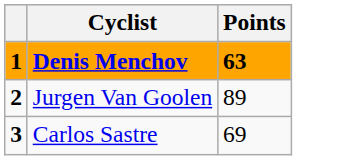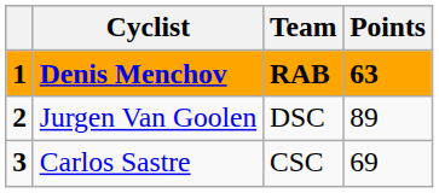 <table class="wikitable">
 <tr style="background:#ccccff;">
 <th></th>
 <th>Cyclist</th>
+<th>Team</th>
 <th>Points</th>
 </tr>
 <tr style="background:orange">
 <td><strong>1</strong></td>
 <td><strong> <a href='#'>Denis Menchov</a></strong></td>
+<td><strong>RAB</strong></td>
 <td><strong>63</strong></td>
 </tr>
 <tr>
 <td><strong>2</strong></td>
 <td> <a href='#'>Jurgen Van Goolen</a></td>
+<td>DSC</td>
 <td>89</td>
 </tr>
 <tr>
 <td><strong>3</strong></td>
 <td> <a href='#'>Carlos Sastre</a></td>
+<td>CSC</td>
 <td>69</td>
 </tr>
 </table>
